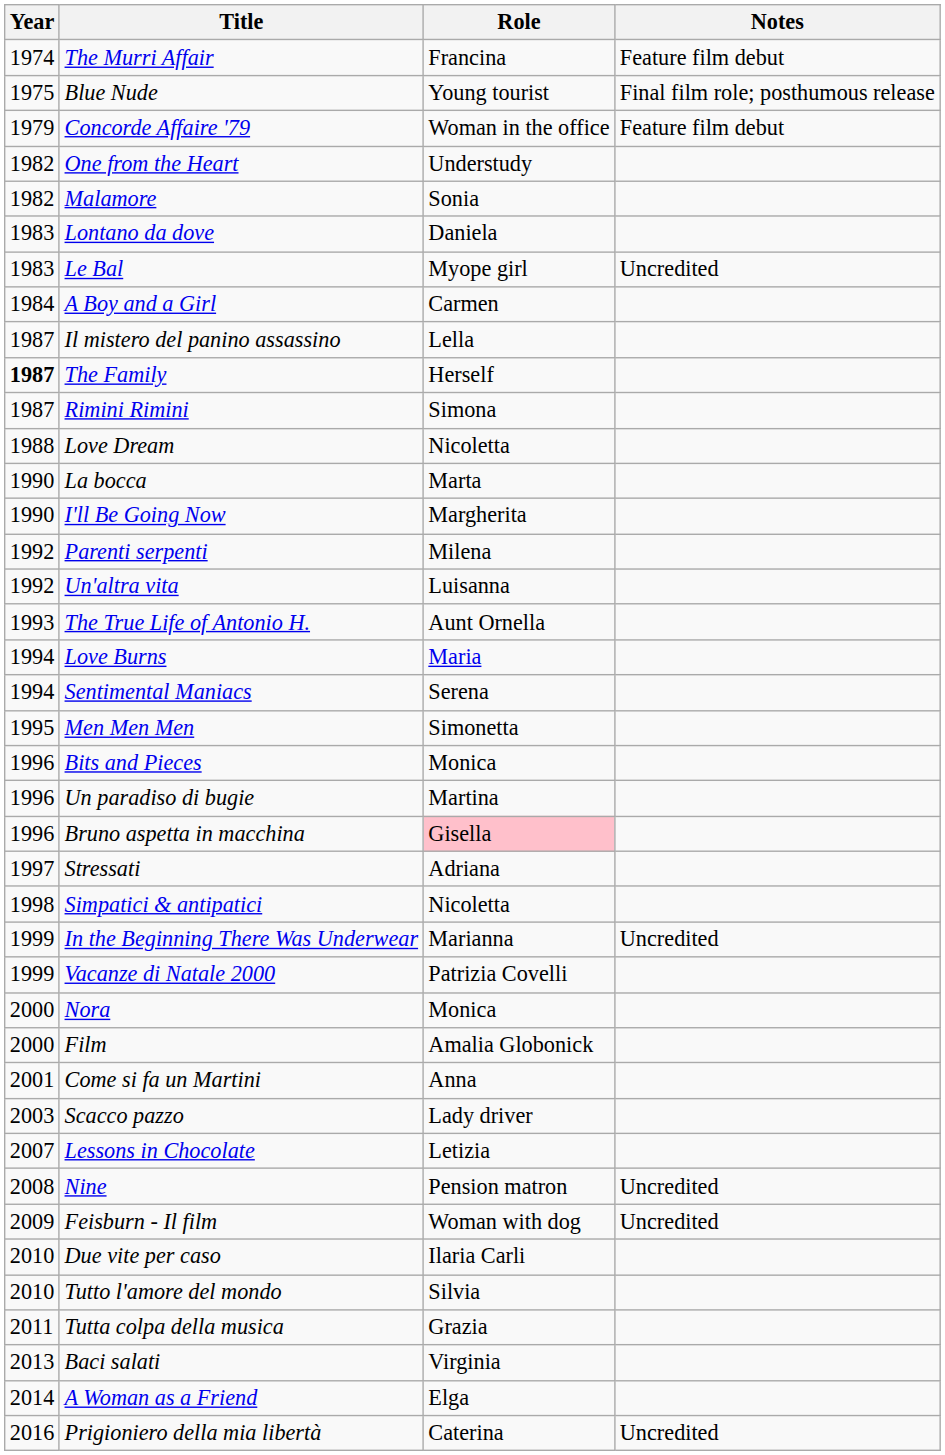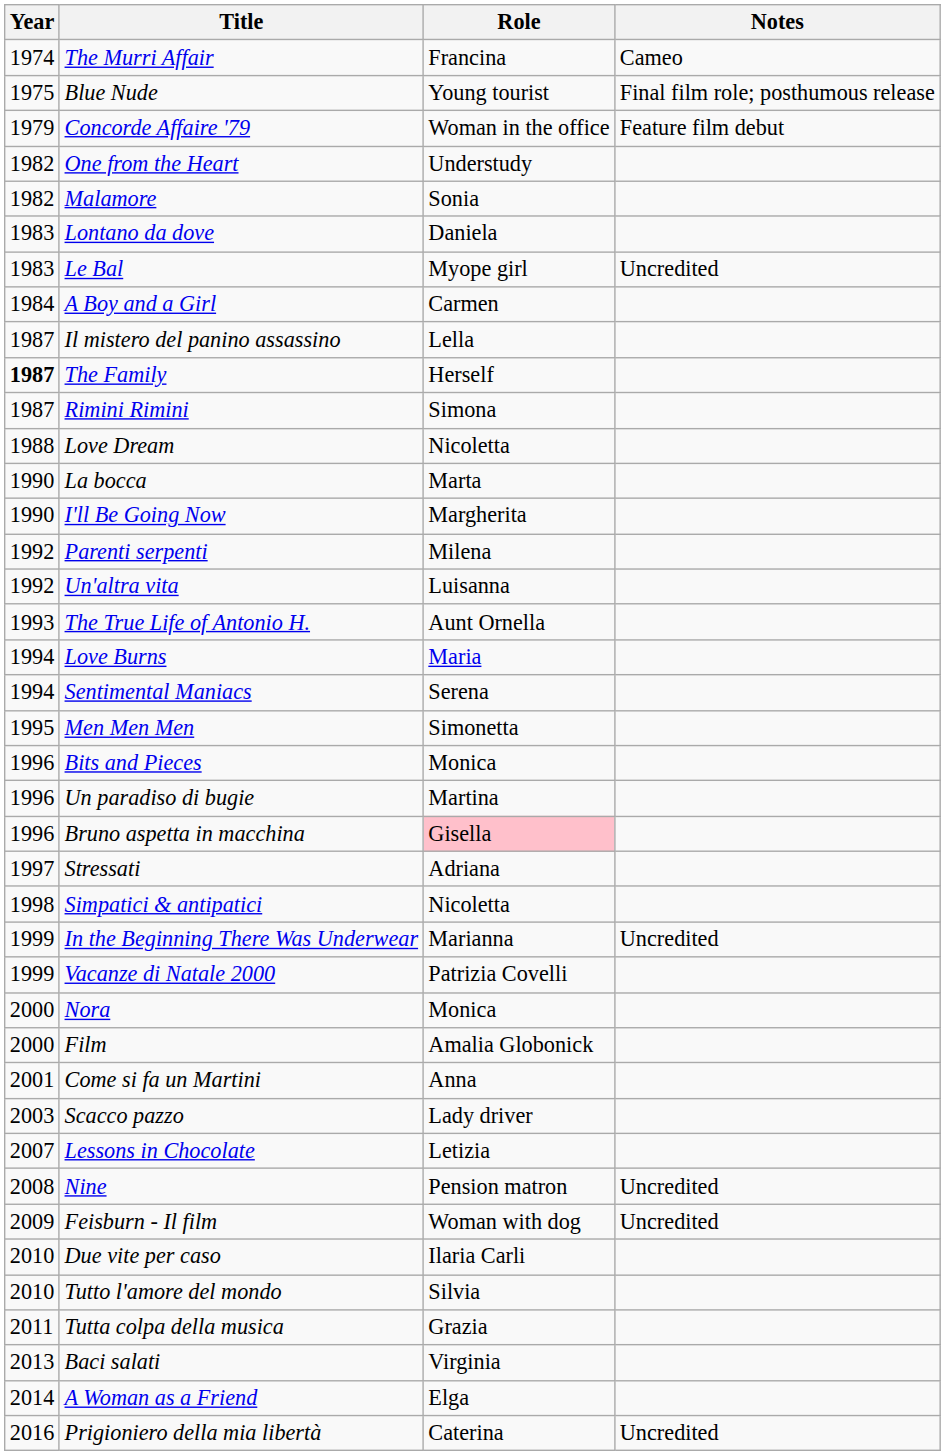 <table class="wikitable">
 <tr>
 <th>Year</th>
 <th>Title</th>
 <th>Role</th>
 <th>Notes</th>
 </tr>
 <tr>
 <td>1974</td>
 <td><em><a href='#'>The Murri Affair</a></em></td>
 <td>Francina</td>
-<td>Feature film debut</td>
+<td>Cameo</td>
 </tr>
 <tr>
 <td>1975</td>
 <td><em>Blue Nude</em></td>
 <td>Young tourist</td>
 <td>Final film role; posthumous release</td>
 </tr>
 <tr>
 <td>1979</td>
 <td><em><a href='#'>Concorde Affaire '79</a></em></td>
 <td>Woman in the office</td>
 <td>Feature film debut</td>
 </tr>
 <tr>
 <td>1982</td>
 <td><em><a href='#'>One from the Heart</a></em></td>
 <td>Understudy</td>
 <td></td>
 </tr>
 <tr>
 <td>1982</td>
 <td><em><a href='#'>Malamore</a></em></td>
 <td>Sonia</td>
 <td></td>
 </tr>
 <tr>
 <td>1983</td>
 <td><em><a href='#'>Lontano da dove</a></em></td>
 <td>Daniela</td>
 <td></td>
 </tr>
 <tr>
 <td>1983</td>
 <td><em><a href='#'>Le Bal</a></em></td>
 <td>Myope girl</td>
 <td>Uncredited</td>
 </tr>
 <tr>
 <td>1984</td>
 <td><em><a href='#'>A Boy and a Girl</a></em></td>
 <td>Carmen</td>
 <td></td>
 </tr>
 <tr>
 <td>1987</td>
 <td><em>Il mistero del panino assassino</em></td>
 <td>Lella</td>
 <td></td>
 </tr>
 <tr>
 <td><strong>1987</strong></td>
 <td><em><a href='#'>The Family</a></em></td>
 <td>Herself</td>
 <td></td>
 </tr>
 <tr>
 <td>1987</td>
 <td><em><a href='#'>Rimini Rimini</a></em></td>
 <td>Simona</td>
 <td></td>
 </tr>
 <tr>
 <td>1988</td>
 <td><em>Love Dream</em></td>
 <td>Nicoletta</td>
 <td></td>
 </tr>
 <tr>
 <td>1990</td>
 <td><em>La bocca</em></td>
 <td>Marta</td>
 <td></td>
 </tr>
 <tr>
 <td>1990</td>
 <td><em><a href='#'>I'll Be Going Now</a></em></td>
 <td>Margherita</td>
 <td></td>
 </tr>
 <tr>
 <td>1992</td>
 <td><em><a href='#'>Parenti serpenti</a></em></td>
 <td>Milena</td>
 <td></td>
 </tr>
 <tr>
 <td>1992</td>
 <td><em><a href='#'>Un'altra vita</a></em></td>
 <td>Luisanna</td>
 <td></td>
 </tr>
 <tr>
 <td>1993</td>
 <td><em><a href='#'>The True Life of Antonio H.</a></em></td>
 <td>Aunt Ornella</td>
 <td></td>
 </tr>
 <tr>
 <td>1994</td>
 <td><em><a href='#'>Love Burns</a></em></td>
 <td><a href='#'>Maria</a></td>
 <td></td>
 </tr>
 <tr>
 <td>1994</td>
 <td><em><a href='#'>Sentimental Maniacs</a></em></td>
 <td>Serena</td>
 <td></td>
 </tr>
 <tr>
 <td>1995</td>
 <td><em><a href='#'>Men Men Men</a></em></td>
 <td>Simonetta</td>
 <td></td>
 </tr>
 <tr>
 <td>1996</td>
 <td><em><a href='#'>Bits and Pieces</a></em></td>
 <td>Monica</td>
 <td></td>
 </tr>
 <tr>
 <td>1996</td>
 <td><em>Un paradiso di bugie</em></td>
 <td>Martina</td>
 <td></td>
 </tr>
 <tr>
 <td>1996</td>
 <td><em>Bruno aspetta in macchina</em></td>
 <td style="background: pink;">Gisella</td>
 <td></td>
 </tr>
 <tr>
 <td>1997</td>
 <td><em>Stressati</em></td>
 <td>Adriana</td>
 <td></td>
 </tr>
 <tr>
 <td>1998</td>
 <td><em><a href='#'>Simpatici & antipatici</a></em></td>
 <td>Nicoletta</td>
 <td></td>
 </tr>
 <tr>
 <td>1999</td>
 <td><em><a href='#'>In the Beginning There Was Underwear</a></em></td>
 <td>Marianna</td>
 <td>Uncredited</td>
 </tr>
 <tr>
 <td>1999</td>
 <td><em><a href='#'>Vacanze di Natale 2000</a></em></td>
 <td>Patrizia Covelli</td>
 <td></td>
 </tr>
 <tr>
 <td>2000</td>
 <td><em><a href='#'>Nora</a></em></td>
 <td>Monica</td>
 <td></td>
 </tr>
 <tr>
 <td>2000</td>
 <td><em>Film</em></td>
 <td>Amalia Globonick</td>
 <td></td>
 </tr>
 <tr>
 <td>2001</td>
 <td><em>Come si fa un Martini</em></td>
 <td>Anna</td>
 <td></td>
 </tr>
 <tr>
 <td>2003</td>
 <td><em>Scacco pazzo</em></td>
 <td>Lady driver</td>
 <td></td>
 </tr>
 <tr>
 <td>2007</td>
 <td><em><a href='#'>Lessons in Chocolate</a></em></td>
 <td>Letizia</td>
 <td></td>
 </tr>
 <tr>
 <td>2008</td>
 <td><em><a href='#'>Nine</a></em></td>
 <td>Pension matron</td>
 <td>Uncredited</td>
 </tr>
 <tr>
 <td>2009</td>
 <td><em>Feisburn - Il film</em></td>
 <td>Woman with dog</td>
 <td>Uncredited</td>
 </tr>
 <tr>
 <td>2010</td>
 <td><em>Due vite per caso</em></td>
 <td>Ilaria Carli</td>
 <td></td>
 </tr>
 <tr>
 <td>2010</td>
 <td><em>Tutto l'amore del mondo</em></td>
 <td>Silvia</td>
 <td></td>
 </tr>
 <tr>
 <td>2011</td>
 <td><em>Tutta colpa della musica</em></td>
 <td>Grazia</td>
 <td></td>
 </tr>
 <tr>
 <td>2013</td>
 <td><em>Baci salati</em></td>
 <td>Virginia</td>
 <td></td>
 </tr>
 <tr>
 <td>2014</td>
 <td><em><a href='#'>A Woman as a Friend</a></em></td>
 <td>Elga</td>
 <td></td>
 </tr>
 <tr>
 <td>2016</td>
 <td><em>Prigioniero della mia libertà</em></td>
 <td>Caterina</td>
 <td>Uncredited</td>
 </tr>
 </table>
